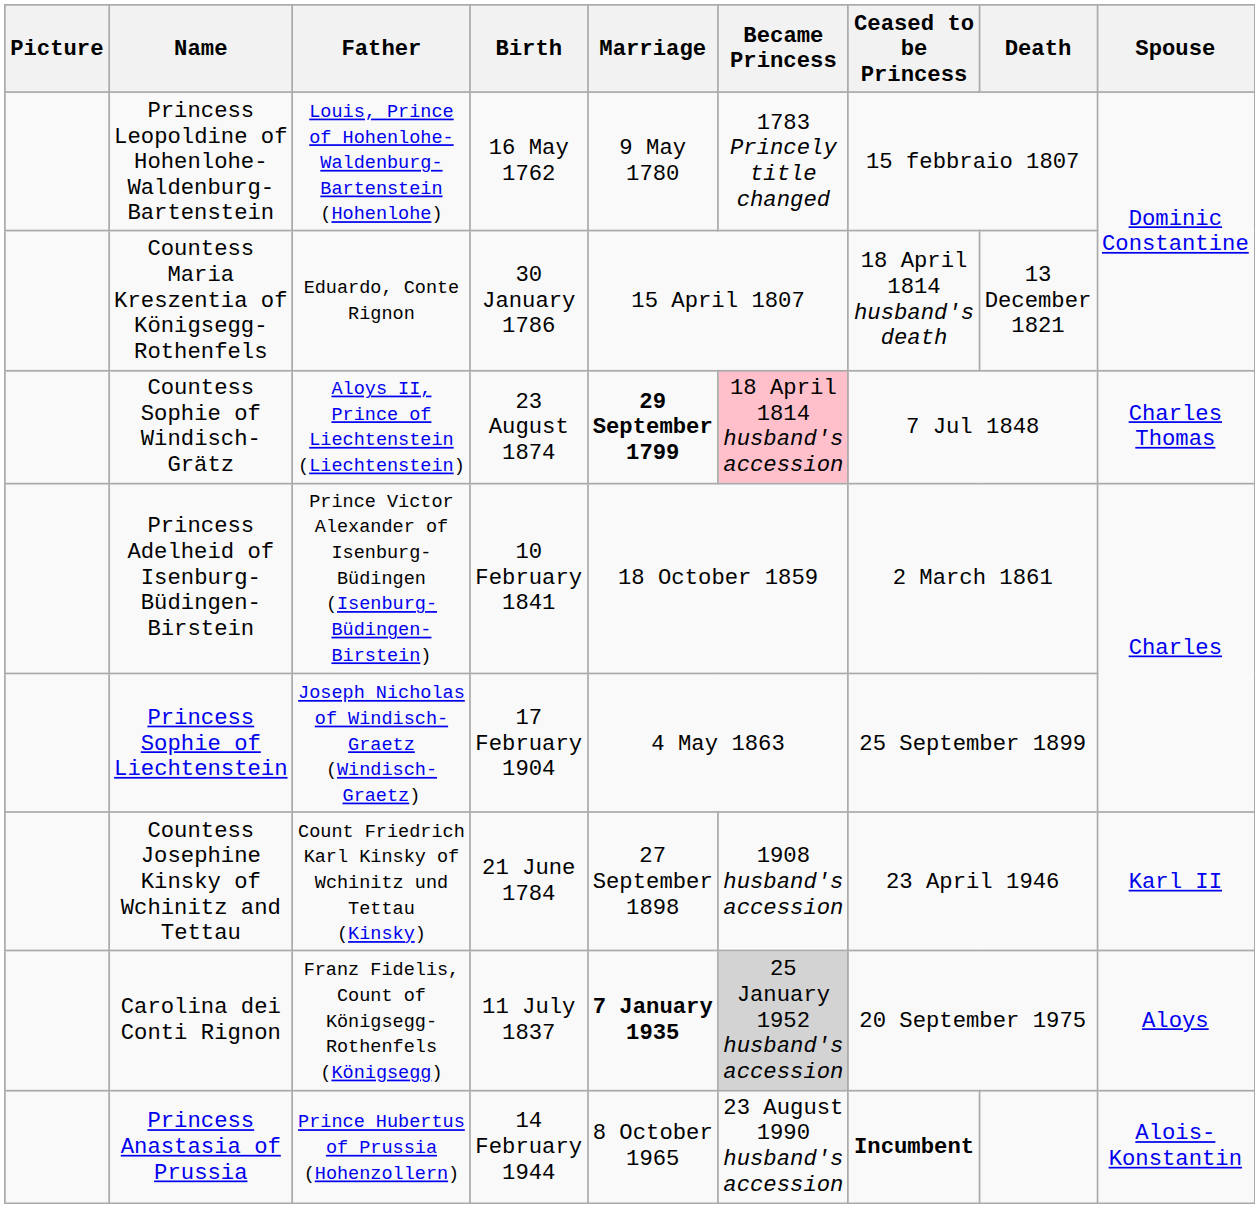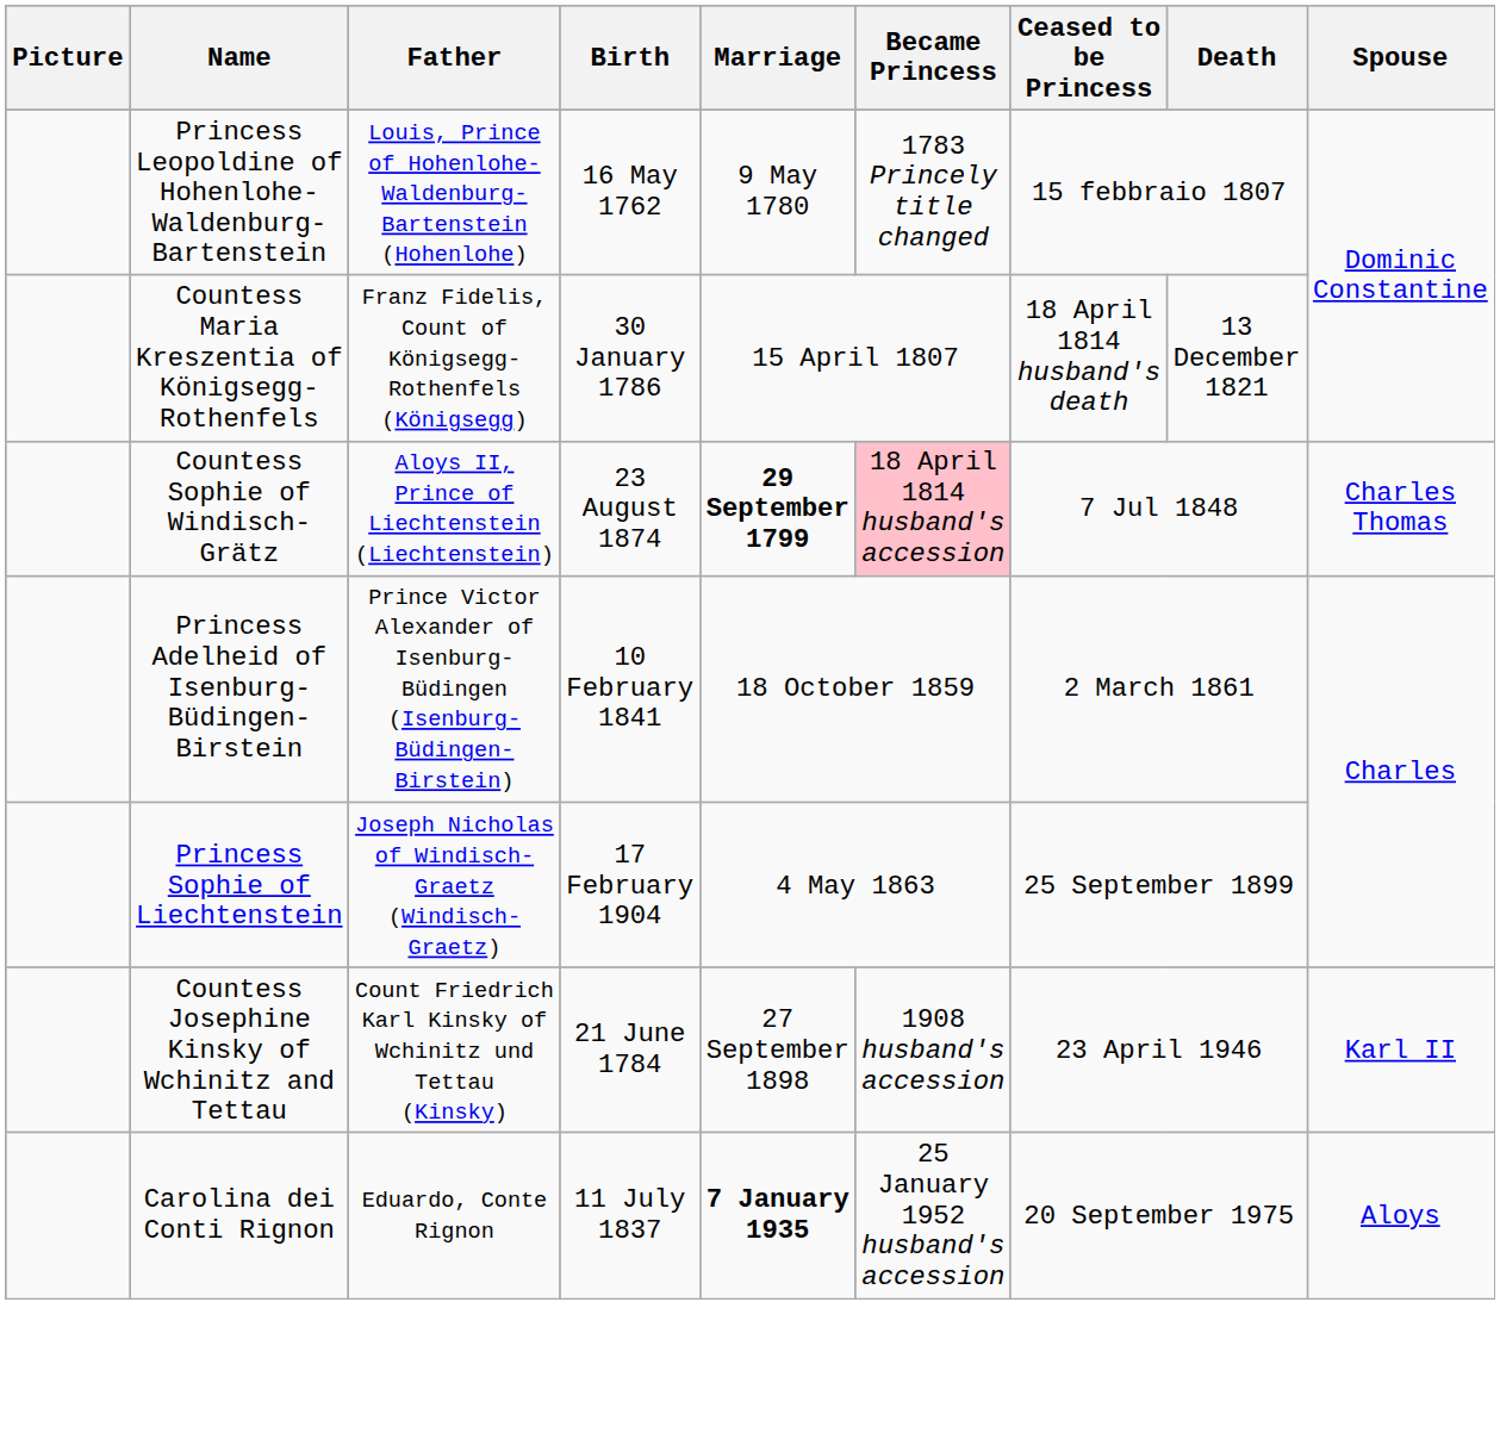 <table width=95% class="wikitable">
 <tr>
 <th width = "8%">Picture</th>
 <th width = "12%">Name</th>
 <th width = "10%">Father</th>
 <th width = "10%">Birth</th>
 <th width = "9%">Marriage</th>
 <th width = "9%">Became Princess</th>
 <th width = "9%">Ceased to be Princess</th>
 <th width = "9%">Death</th>
 <th width = "6%">Spouse</th>
 </tr>
 <tr>
 <td align="center"></td>
 <td align="center">Princess Leopoldine of Hohenlohe-Waldenburg-Bartenstein</td>
 <td align="center"><small><a href='#'>Louis, Prince of Hohenlohe-Waldenburg-Bartenstein</a><br>(<a href='#'>Hohenlohe</a>)</small></td>
 <td align="center">16 May 1762</td>
 <td align="center">9 May 1780</td>
 <td align="center">1783<br><em>Princely title changed</em></td>
 <td align="center" colspan="2">15 febbraio 1807</td>
 <td align="center" rowspan="2"><a href='#'>Dominic Constantine</a></td>
 </tr>
 <tr>
 <td align="center"></td>
 <td align="center">Countess Maria Kreszentia of Königsegg-Rothenfels</td>
-<td align="center"><small>Eduardo, Conte Rignon</small></td>
+<td align="center"><small>Franz Fidelis, Count of Königsegg-Rothenfels<br>(<a href='#'>Königsegg</a>)</small></td>
 <td align="center">30 January 1786</td>
 <td align="center" colspan="2">15 April 1807</td>
 <td align="center">18 April 1814<br><em>husband's death</em></td>
 <td align="center">13 December 1821</td>
 </tr>
 <tr>
 <td align="center"></td>
 <td align="center">Countess Sophie of Windisch-Grätz</td>
 <td align="center"><small><a href='#'>Aloys II, Prince of Liechtenstein</a><br>(<a href='#'>Liechtenstein</a>)</small></td>
 <td align="center">23 August 1874</td>
 <td align="center"><strong>29 September 1799</strong></td>
 <td align="center" style="background: pink;">18 April 1814<br><em>husband's accession</em></td>
 <td align="center" colspan="2">7 Jul 1848</td>
 <td align="center"><a href='#'>Charles Thomas</a></td>
 </tr>
 <tr>
 <td align="center"></td>
 <td align="center">Princess Adelheid of Isenburg-Büdingen-Birstein</td>
 <td align="center"><small>Prince Victor Alexander of Isenburg-Büdingen<br>(<a href='#'>Isenburg-Büdingen-Birstein</a>)</small></td>
 <td align="center">10 February 1841</td>
 <td align="center" colspan="2">18 October 1859</td>
 <td align="center" colspan="2">2 March 1861</td>
 <td align="center" rowspan="2"><a href='#'>Charles</a></td>
 </tr>
 <tr>
 <td align="center"></td>
 <td align="center"><a href='#'>Princess Sophie of Liechtenstein</a></td>
 <td align="center"><small><a href='#'>Joseph Nicholas of Windisch-Graetz</a><br>(<a href='#'>Windisch-Graetz</a>)</small></td>
 <td align="center">17 February 1904</td>
 <td align="center" colspan="2">4 May 1863</td>
 <td align="center" colspan="2">25 September 1899</td>
 </tr>
 <tr>
 <td align="center"></td>
 <td align="center">Countess Josephine Kinsky of Wchinitz and Tettau</td>
 <td align="center"><small>Count Friedrich Karl Kinsky of Wchinitz und Tettau<br>(<a href='#'>Kinsky</a>)</small></td>
 <td align="center">21 June 1784</td>
 <td align="center">27 September 1898</td>
 <td align="center">1908<br><em>husband's accession</em></td>
 <td align="center" colspan="2">23 April 1946</td>
 <td align="center"><a href='#'>Karl II</a></td>
 </tr>
 <tr>
 <td align="center"></td>
 <td align="center">Carolina dei Conti Rignon</td>
-<td align="center"><small>Franz Fidelis, Count of Königsegg-Rothenfels<br>(<a href='#'>Königsegg</a>)</small></td>
+<td align="center"><small>Eduardo, Conte Rignon</small></td>
 <td align="center">11 July 1837</td>
 <td align="center"><strong>7 January 1935</strong></td>
-<td align="center" style="background: lightgrey;">25 January 1952<br><em>husband's accession</em></td>
+<td align="center">25 January 1952<br><em>husband's accession</em></td>
 <td align="center" colspan="2">20 September 1975</td>
 <td align="center"><a href='#'>Aloys</a></td>
 </tr>
 <tr>
-<td align="center"></td>
-<td align="center"><a href='#'>Princess Anastasia of Prussia</a></td>
-<td align="center"><small><a href='#'>Prince Hubertus of Prussia</a><br>(<a href='#'>Hohenzollern</a>)</small></td>
-<td align="center">14 February 1944</td>
-<td align="center">8 October 1965</td>
-<td align="center">23 August 1990<br><em>husband's accession</em></td>
-<td align="center"><strong>Incumbent</strong></td>
-<td align="center"></td>
-<td align="center"><a href='#'>Alois-Konstantin</a></td>
-</tr>
-<tr>
 </tr>
 </table>
